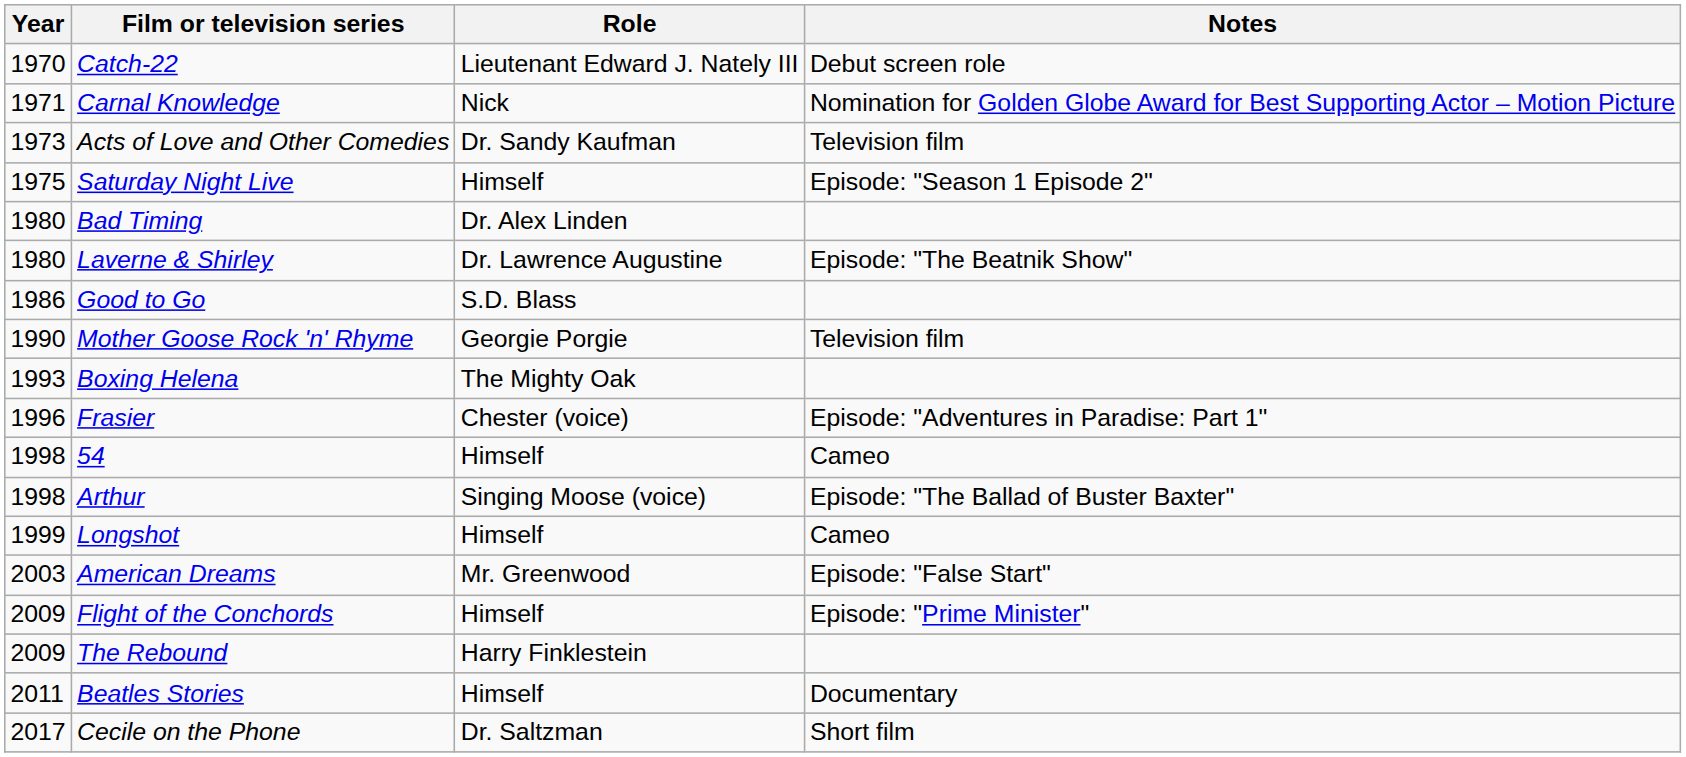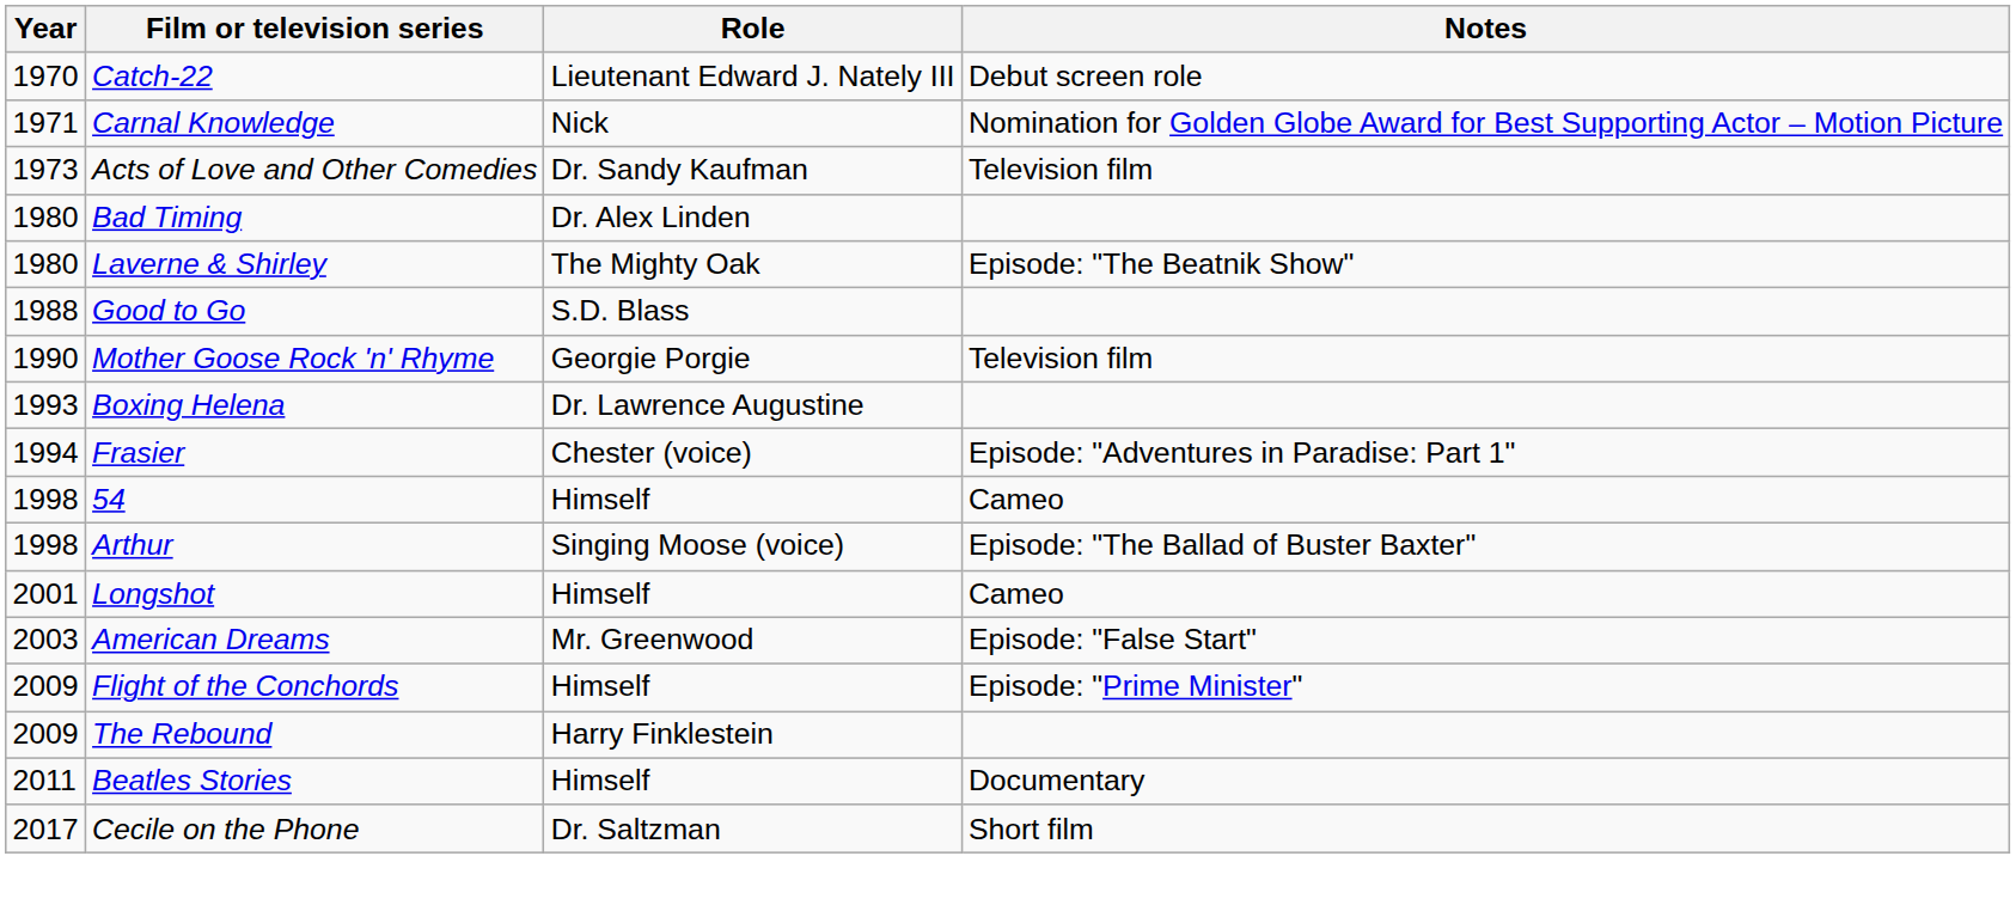 <table class="wikitable">
 <tr>
 <th>Year</th>
 <th>Film or television series</th>
 <th>Role</th>
 <th>Notes</th>
 </tr>
 <tr>
 <td>1970</td>
 <td scope="row"><em><a href='#'>Catch-22</a></em></td>
 <td>Lieutenant Edward J. Nately III</td>
 <td>Debut screen role</td>
 </tr>
 <tr>
 <td>1971</td>
 <td scope="row"><em><a href='#'>Carnal Knowledge</a></em></td>
 <td>Nick</td>
 <td>Nomination for <a href='#'>Golden Globe Award for Best Supporting Actor – Motion Picture</a></td>
 </tr>
 <tr>
 <td>1973</td>
 <td scope="row"><em>Acts of Love and Other Comedies</em></td>
 <td>Dr. Sandy Kaufman</td>
 <td>Television film</td>
 </tr>
 <tr>
-<td>1975</td>
-<td scope="row"><em><a href='#'>Saturday Night Live</a></em></td>
-<td>Himself</td>
-<td>Episode: "Season 1 Episode 2"</td>
-</tr>
-<tr>
 <td>1980</td>
 <td scope="row"><em><a href='#'>Bad Timing</a></em></td>
 <td>Dr. Alex Linden</td>
 <td></td>
 </tr>
 <tr>
 <td>1980</td>
 <td scope="row"><em><a href='#'>Laverne & Shirley</a></em></td>
-<td>Dr. Lawrence Augustine</td>
+<td>The Mighty Oak</td>
 <td>Episode: "The Beatnik Show"</td>
 </tr>
 <tr>
-<td>1986</td>
+<td>1988</td>
 <td scope="row"><em><a href='#'>Good to Go</a></em></td>
 <td>S.D. Blass</td>
 <td></td>
 </tr>
 <tr>
 <td>1990</td>
 <td scope="row"><em><a href='#'>Mother Goose Rock 'n' Rhyme</a></em></td>
 <td>Georgie Porgie</td>
 <td>Television film</td>
 </tr>
 <tr>
 <td>1993</td>
 <td scope="row"><em><a href='#'>Boxing Helena</a></em></td>
-<td>The Mighty Oak</td>
+<td>Dr. Lawrence Augustine</td>
 <td></td>
 </tr>
 <tr>
-<td>1996</td>
+<td>1994</td>
 <td scope="row"><em><a href='#'>Frasier</a></em></td>
 <td>Chester (voice)</td>
 <td>Episode: "Adventures in Paradise: Part 1"</td>
 </tr>
 <tr>
 <td>1998</td>
 <td scope="row"><em><a href='#'>54</a></em></td>
 <td>Himself</td>
 <td>Cameo</td>
 </tr>
 <tr>
 <td>1998</td>
 <td scope="row"><em><a href='#'>Arthur</a></em></td>
 <td>Singing Moose (voice)</td>
 <td>Episode: "The Ballad of Buster Baxter"</td>
 </tr>
 <tr>
-<td>1999</td>
+<td>2001</td>
 <td scope="row"><em><a href='#'>Longshot</a></em></td>
 <td>Himself</td>
 <td>Cameo</td>
 </tr>
 <tr>
 <td>2003</td>
 <td scope="row"><em><a href='#'>American Dreams</a></em></td>
 <td>Mr. Greenwood</td>
 <td>Episode: "False Start"</td>
 </tr>
 <tr>
 <td>2009</td>
 <td scope="row"><em><a href='#'>Flight of the Conchords</a></em></td>
 <td>Himself</td>
 <td>Episode: "<a href='#'>Prime Minister</a>"</td>
 </tr>
 <tr>
 <td>2009</td>
 <td scope="row"><em><a href='#'>The Rebound</a></em></td>
 <td>Harry Finklestein</td>
 <td></td>
 </tr>
 <tr>
 <td>2011</td>
 <td scope="row"><em><a href='#'>Beatles Stories</a></em></td>
 <td>Himself</td>
 <td>Documentary</td>
 </tr>
 <tr>
 <td>2017</td>
 <td scope="row"><em>Cecile on the Phone</em></td>
 <td>Dr. Saltzman</td>
 <td>Short film</td>
 </tr>
 </table>
